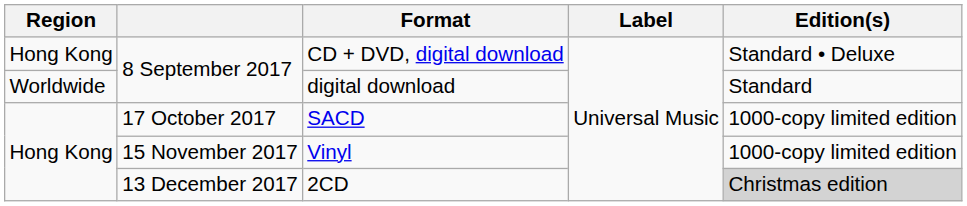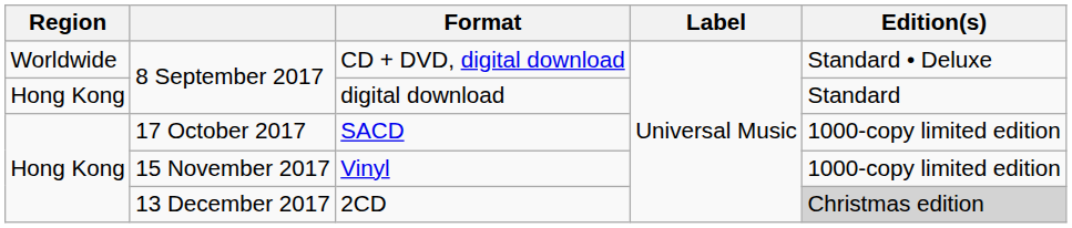 <table class="wikitable sortable plainrowheaders">
 <tr>
 <th scope="col">Region</th>
 <th></th>
 <th scope="col">Format</th>
 <th scope="col">Label</th>
 <th scope="col">Edition(s)</th>
 </tr>
 <tr>
-<td scope="row">Hong Kong</td>
+<td>Worldwide</td>
 <td rowspan="2">8 September 2017</td>
 <td>CD + DVD, <a href='#'>digital download</a></td>
 <td rowspan="5">Universal Music</td>
 <td>Standard • Deluxe</td>
 </tr>
 <tr>
-<td>Worldwide</td>
+<td scope="row">Hong Kong</td>
 <td>digital download</td>
 <td>Standard</td>
 </tr>
 <tr>
 <td rowspan="3">Hong Kong</td>
 <td>17 October 2017</td>
 <td><a href='#'>SACD</a></td>
 <td>1000-copy limited edition</td>
 </tr>
 <tr>
 <td>15 November 2017</td>
 <td><a href='#'>Vinyl</a></td>
 <td>1000-copy limited edition</td>
 </tr>
 <tr>
 <td>13 December 2017</td>
 <td>2CD</td>
 <td style="background: lightgrey;">Christmas edition</td>
 </tr>
 </table>
